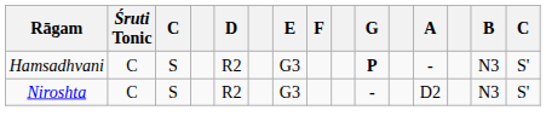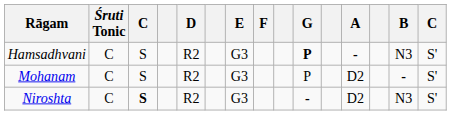 <table class="wikitable" style="text-align:center">
 <tr>
 <th>Rāgam</th>
 <th><em>Śruti</em><br>Tonic</th>
 <th>C</th>
 <th></th>
 <th>D</th>
 <th></th>
 <th>E</th>
 <th>F</th>
 <th></th>
 <th>G</th>
 <th></th>
 <th>A</th>
 <th></th>
 <th>B</th>
 <th>C</th>
 </tr>
 <tr>
 <td><em>Hamsadhvani</em></td>
 <td>C</td>
 <td width="25px">S</td>
 <td width="15px"></td>
 <td width="25px">R2</td>
 <td width="15px"></td>
 <td width="25px">G3</td>
 <td width="15px"></td>
 <td width="15px"></td>
 <td width="25px"><strong>P</strong></td>
 <td width="15px"></td>
 <td width="25px"><strong>-</strong></td>
 <td width="15px"></td>
 <td width="25px">N3</td>
 <td width="25px">S'</td>
 </tr>
 <tr>
+<td><em><a href='#'>Mohanam</a></em></td>
+<td>C</td>
+<td>S</td>
+<td></td>
+<td>R2</td>
+<td></td>
+<td>G3</td>
+<td></td>
+<td></td>
+<td>P</td>
+<td></td>
+<td>D2</td>
+<td></td>
+<td><strong>-</strong></td>
+<td>S'</td>
+</tr>
+<tr>
 <td><em><a href='#'>Niroshta</a></em></td>
 <td>C</td>
-<td>S</td>
+<td><strong>S</strong></td>
 <td></td>
 <td>R2</td>
 <td></td>
 <td>G3</td>
 <td></td>
 <td></td>
 <td><strong>-</strong></td>
 <td></td>
 <td>D2</td>
 <td></td>
 <td>N3</td>
 <td>S'</td>
 </tr>
 </table>
